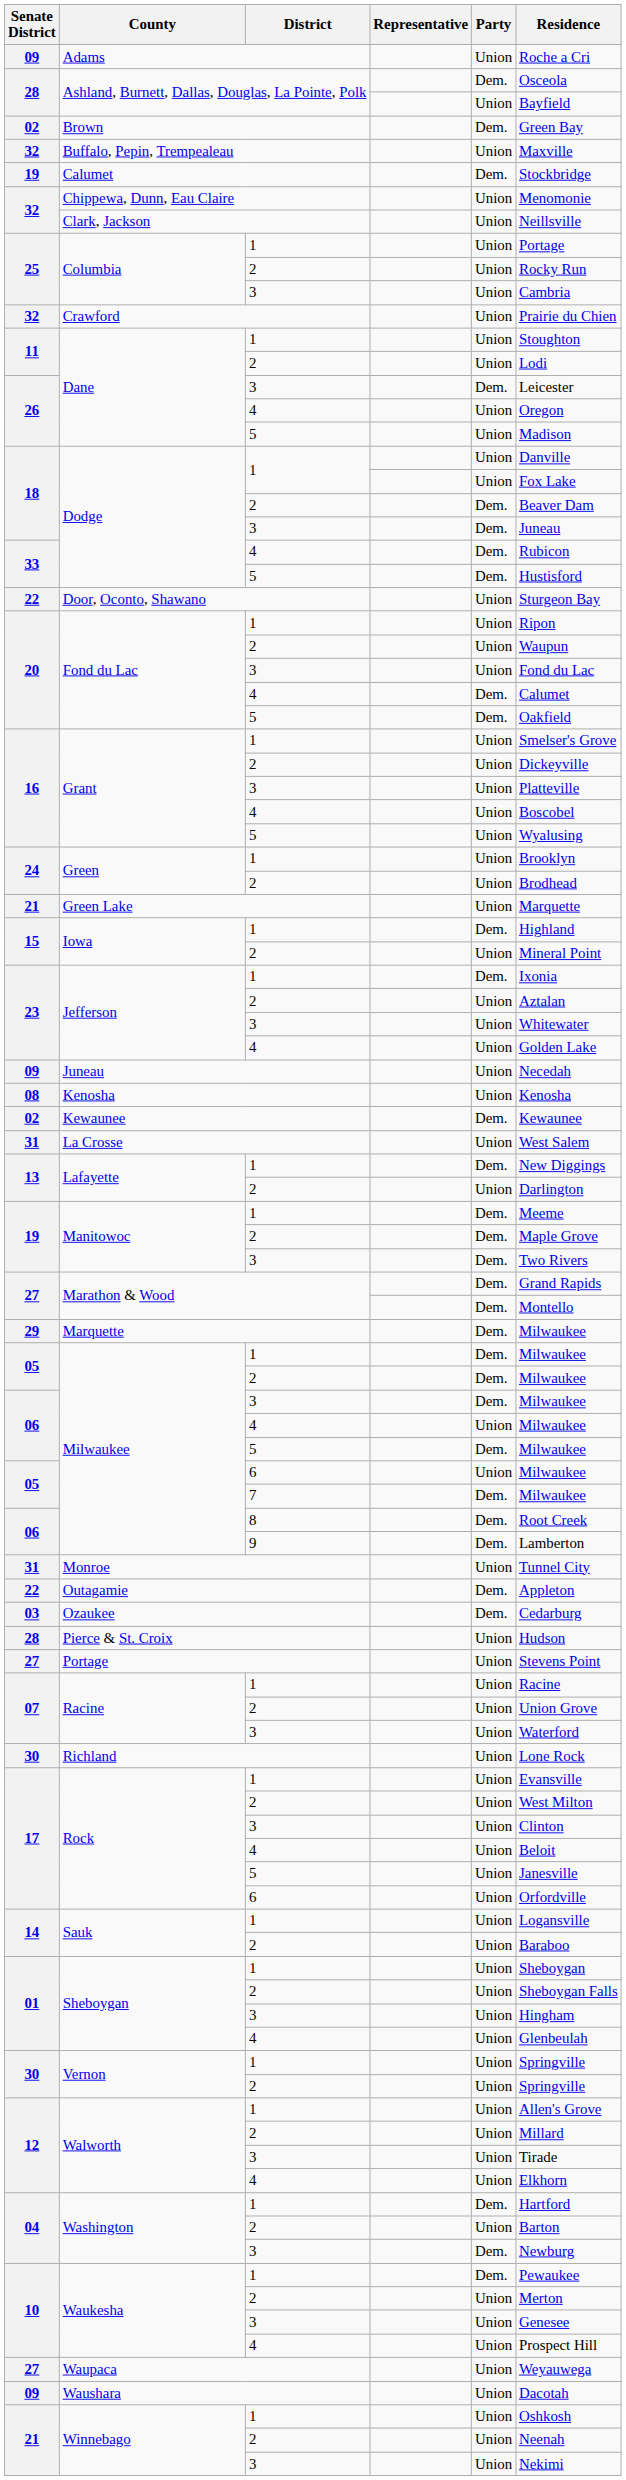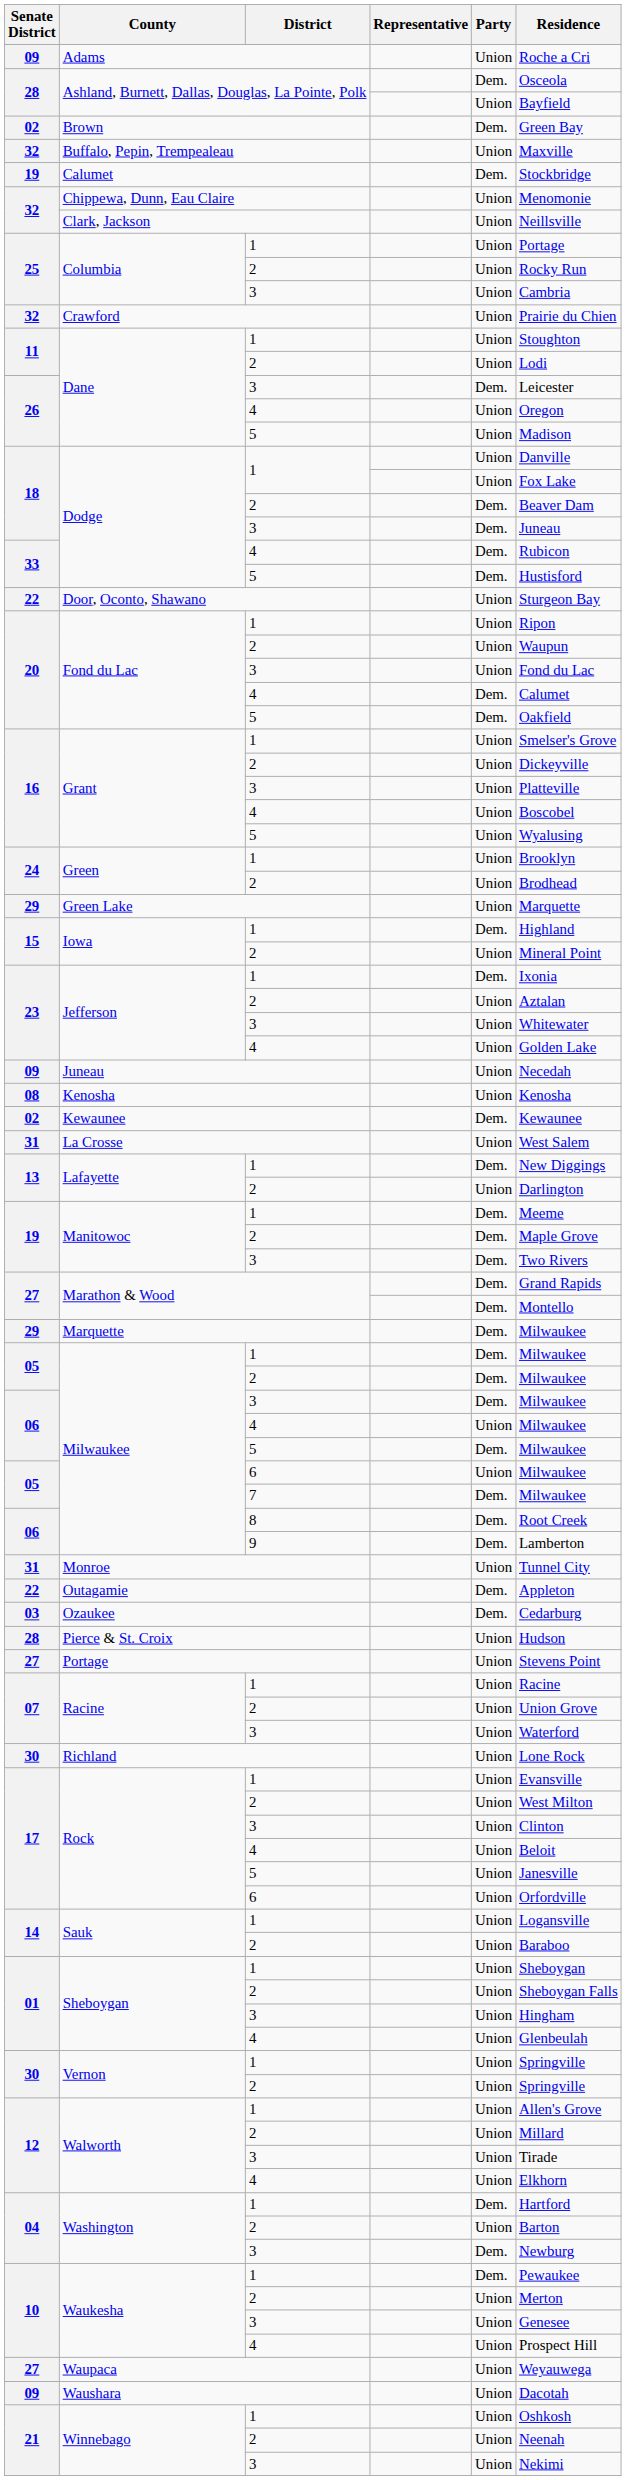 <table class="wikitable sortable">
 <tr>
 <th>Senate<br>District</th>
 <th>County</th>
 <th>District</th>
 <th>Representative</th>
 <th>Party</th>
 <th>Residence</th>
 </tr>
 <tr>
 <th><a href='#'>09</a></th>
 <td text-align="left" colspan="2"><a href='#'>Adams</a></td>
 <td></td>
 <td>Union</td>
 <td><a href='#'>Roche a Cri</a></td>
 </tr>
 <tr>
 <th rowspan="2"><a href='#'>28</a></th>
 <td text-align="left" colspan="2" rowspan="2"><a href='#'>Ashland</a>, <a href='#'>Burnett</a>, <a href='#'>Dallas</a>, <a href='#'>Douglas</a>, <a href='#'>La Pointe</a>, <a href='#'>Polk</a></td>
 <td></td>
 <td>Dem.</td>
 <td><a href='#'>Osceola</a></td>
 </tr>
 <tr>
 <td></td>
 <td>Union</td>
 <td><a href='#'>Bayfield</a></td>
 </tr>
 <tr>
 <th><a href='#'>02</a></th>
 <td text-align="left" colspan="2"><a href='#'>Brown</a></td>
 <td></td>
 <td>Dem.</td>
 <td><a href='#'>Green Bay</a></td>
 </tr>
 <tr>
 <th><a href='#'>32</a></th>
 <td text-align="left" colspan="2"><a href='#'>Buffalo</a>, <a href='#'>Pepin</a>, <a href='#'>Trempealeau</a></td>
 <td></td>
 <td>Union</td>
 <td><a href='#'>Maxville</a></td>
 </tr>
 <tr>
 <th><a href='#'>19</a></th>
 <td text-align="left" colspan="2"><a href='#'>Calumet</a></td>
 <td></td>
 <td>Dem.</td>
 <td><a href='#'>Stockbridge</a></td>
 </tr>
 <tr>
 <th rowspan="2"><a href='#'>32</a></th>
 <td text-align="left" colspan="2"><a href='#'>Chippewa</a>, <a href='#'>Dunn</a>, <a href='#'>Eau Claire</a></td>
 <td></td>
 <td>Union</td>
 <td><a href='#'>Menomonie</a></td>
 </tr>
 <tr>
 <td text-align="left" colspan="2"><a href='#'>Clark</a>, <a href='#'>Jackson</a></td>
 <td></td>
 <td>Union</td>
 <td><a href='#'>Neillsville</a></td>
 </tr>
 <tr>
 <th rowspan="3"><a href='#'>25</a></th>
 <td text-align="left" rowspan="3"><a href='#'>Columbia</a></td>
 <td>1</td>
 <td></td>
 <td>Union</td>
 <td><a href='#'>Portage</a></td>
 </tr>
 <tr>
 <td>2</td>
 <td></td>
 <td>Union</td>
 <td><a href='#'>Rocky Run</a></td>
 </tr>
 <tr>
 <td>3</td>
 <td></td>
 <td>Union</td>
 <td><a href='#'>Cambria</a></td>
 </tr>
 <tr>
 <th><a href='#'>32</a></th>
 <td text-align="left" colspan="2"><a href='#'>Crawford</a></td>
 <td></td>
 <td>Union</td>
 <td><a href='#'>Prairie du Chien</a></td>
 </tr>
 <tr>
 <th rowspan="2"><a href='#'>11</a></th>
 <td text-align="left" rowspan="5"><a href='#'>Dane</a></td>
 <td>1</td>
 <td></td>
 <td>Union</td>
 <td><a href='#'>Stoughton</a></td>
 </tr>
 <tr>
 <td>2</td>
 <td></td>
 <td>Union</td>
 <td><a href='#'>Lodi</a></td>
 </tr>
 <tr>
 <th rowspan="3"><a href='#'>26</a></th>
 <td>3</td>
 <td></td>
 <td>Dem.</td>
 <td>Leicester</td>
 </tr>
 <tr>
 <td>4</td>
 <td></td>
 <td>Union</td>
 <td><a href='#'>Oregon</a></td>
 </tr>
 <tr>
 <td>5</td>
 <td></td>
 <td>Union</td>
 <td><a href='#'>Madison</a></td>
 </tr>
 <tr>
 <th rowspan="4"><a href='#'>18</a></th>
 <td text-align="left" rowspan="6"><a href='#'>Dodge</a></td>
 <td rowspan="2">1</td>
 <td></td>
 <td>Union</td>
 <td><a href='#'>Danville</a></td>
 </tr>
 <tr>
 <td> </td>
 <td>Union</td>
 <td><a href='#'>Fox Lake</a></td>
 </tr>
 <tr>
 <td>2</td>
 <td></td>
 <td>Dem.</td>
 <td><a href='#'>Beaver Dam</a></td>
 </tr>
 <tr>
 <td>3</td>
 <td></td>
 <td>Dem.</td>
 <td><a href='#'>Juneau</a></td>
 </tr>
 <tr>
 <th rowspan="2"><a href='#'>33</a></th>
 <td>4</td>
 <td></td>
 <td>Dem.</td>
 <td><a href='#'>Rubicon</a></td>
 </tr>
 <tr>
 <td>5</td>
 <td></td>
 <td>Dem.</td>
 <td><a href='#'>Hustisford</a></td>
 </tr>
 <tr>
 <th><a href='#'>22</a></th>
 <td text-align="left" colspan="2"><a href='#'>Door</a>, <a href='#'>Oconto</a>, <a href='#'>Shawano</a></td>
 <td></td>
 <td>Union</td>
 <td><a href='#'>Sturgeon Bay</a></td>
 </tr>
 <tr>
 <th rowspan="5"><a href='#'>20</a></th>
 <td text-align="left" rowspan="5"><a href='#'>Fond du Lac</a></td>
 <td>1</td>
 <td></td>
 <td>Union</td>
 <td><a href='#'>Ripon</a></td>
 </tr>
 <tr>
 <td>2</td>
 <td></td>
 <td>Union</td>
 <td><a href='#'>Waupun</a></td>
 </tr>
 <tr>
 <td>3</td>
 <td></td>
 <td>Union</td>
 <td><a href='#'>Fond du Lac</a></td>
 </tr>
 <tr>
 <td>4</td>
 <td></td>
 <td>Dem.</td>
 <td><a href='#'>Calumet</a></td>
 </tr>
 <tr>
 <td>5</td>
 <td></td>
 <td>Dem.</td>
 <td><a href='#'>Oakfield</a></td>
 </tr>
 <tr>
 <th rowspan="5"><a href='#'>16</a></th>
 <td text-align="left" rowspan="5"><a href='#'>Grant</a></td>
 <td>1</td>
 <td></td>
 <td>Union</td>
 <td><a href='#'>Smelser's Grove</a></td>
 </tr>
 <tr>
 <td>2</td>
 <td></td>
 <td>Union</td>
 <td><a href='#'>Dickeyville</a></td>
 </tr>
 <tr>
 <td>3</td>
 <td></td>
 <td>Union</td>
 <td><a href='#'>Platteville</a></td>
 </tr>
 <tr>
 <td>4</td>
 <td></td>
 <td>Union</td>
 <td><a href='#'>Boscobel</a></td>
 </tr>
 <tr>
 <td>5</td>
 <td></td>
 <td>Union</td>
 <td><a href='#'>Wyalusing</a></td>
 </tr>
 <tr>
 <th rowspan="2"><a href='#'>24</a></th>
 <td text-align="left" rowspan="2"><a href='#'>Green</a></td>
 <td>1</td>
 <td></td>
 <td>Union</td>
 <td><a href='#'>Brooklyn</a></td>
 </tr>
 <tr>
 <td>2</td>
 <td></td>
 <td>Union</td>
 <td><a href='#'>Brodhead</a></td>
 </tr>
 <tr>
-<th><a href='#'>21</a></th>
+<th><a href='#'>29</a></th>
 <td text-align="left" colspan="2"><a href='#'>Green Lake</a></td>
 <td></td>
 <td>Union</td>
 <td><a href='#'>Marquette</a></td>
 </tr>
 <tr>
 <th rowspan="2"><a href='#'>15</a></th>
 <td text-align="left" rowspan="2"><a href='#'>Iowa</a></td>
 <td>1</td>
 <td></td>
 <td>Dem.</td>
 <td><a href='#'>Highland</a></td>
 </tr>
 <tr>
 <td>2</td>
 <td></td>
 <td>Union</td>
 <td><a href='#'>Mineral Point</a></td>
 </tr>
 <tr>
 <th rowspan="4"><a href='#'>23</a></th>
 <td text-align="left" rowspan="4"><a href='#'>Jefferson</a></td>
 <td>1</td>
 <td></td>
 <td>Dem.</td>
 <td><a href='#'>Ixonia</a></td>
 </tr>
 <tr>
 <td>2</td>
 <td></td>
 <td>Union</td>
 <td><a href='#'>Aztalan</a></td>
 </tr>
 <tr>
 <td>3</td>
 <td></td>
 <td>Union</td>
 <td><a href='#'>Whitewater</a></td>
 </tr>
 <tr>
 <td>4</td>
 <td></td>
 <td>Union</td>
 <td><a href='#'>Golden Lake</a></td>
 </tr>
 <tr>
 <th><a href='#'>09</a></th>
 <td text-align="left" colspan="2"><a href='#'>Juneau</a></td>
 <td></td>
 <td>Union</td>
 <td><a href='#'>Necedah</a></td>
 </tr>
 <tr>
 <th><a href='#'>08</a></th>
 <td text-align="left"  colspan="2"><a href='#'>Kenosha</a></td>
 <td></td>
 <td>Union</td>
 <td><a href='#'>Kenosha</a></td>
 </tr>
 <tr>
 <th><a href='#'>02</a></th>
 <td text-align="left"  colspan="2"><a href='#'>Kewaunee</a></td>
 <td></td>
 <td>Dem.</td>
 <td><a href='#'>Kewaunee</a></td>
 </tr>
 <tr>
 <th><a href='#'>31</a></th>
 <td text-align="left" colspan="2"><a href='#'>La Crosse</a></td>
 <td></td>
 <td>Union</td>
 <td><a href='#'>West Salem</a></td>
 </tr>
 <tr>
 <th rowspan="2"><a href='#'>13</a></th>
 <td text-align="left" rowspan="2"><a href='#'>Lafayette</a></td>
 <td>1</td>
 <td></td>
 <td>Dem.</td>
 <td><a href='#'>New Diggings</a></td>
 </tr>
 <tr>
 <td>2</td>
 <td></td>
 <td>Union</td>
 <td><a href='#'>Darlington</a></td>
 </tr>
 <tr>
 <th rowspan="3"><a href='#'>19</a></th>
 <td text-align="left" rowspan="3"><a href='#'>Manitowoc</a></td>
 <td>1</td>
 <td></td>
 <td>Dem.</td>
 <td><a href='#'>Meeme</a></td>
 </tr>
 <tr>
 <td>2</td>
 <td></td>
 <td>Dem.</td>
 <td><a href='#'>Maple Grove</a></td>
 </tr>
 <tr>
 <td>3</td>
 <td></td>
 <td>Dem.</td>
 <td><a href='#'>Two Rivers</a></td>
 </tr>
 <tr>
 <th rowspan="2"><a href='#'>27</a></th>
 <td text-align="left" colspan="2" rowspan="2"><a href='#'>Marathon</a> & <a href='#'>Wood</a></td>
 <td></td>
 <td>Dem.</td>
 <td><a href='#'>Grand Rapids</a></td>
 </tr>
 <tr>
 <td></td>
 <td>Dem.</td>
 <td><a href='#'>Montello</a></td>
 </tr>
 <tr>
 <th><a href='#'>29</a></th>
 <td text-align="left" colspan="2"><a href='#'>Marquette</a></td>
 <td></td>
 <td>Dem.</td>
 <td><a href='#'>Milwaukee</a></td>
 </tr>
 <tr>
 <th rowspan="2"><a href='#'>05</a></th>
 <td text-align="left" rowspan="9"><a href='#'>Milwaukee</a></td>
 <td>1</td>
 <td></td>
 <td>Dem.</td>
 <td><a href='#'>Milwaukee</a></td>
 </tr>
 <tr>
 <td>2</td>
 <td></td>
 <td>Dem.</td>
 <td><a href='#'>Milwaukee</a></td>
 </tr>
 <tr>
 <th rowspan="3"><a href='#'>06</a></th>
 <td>3</td>
 <td></td>
 <td>Dem.</td>
 <td><a href='#'>Milwaukee</a></td>
 </tr>
 <tr>
 <td>4</td>
 <td></td>
 <td>Union</td>
 <td><a href='#'>Milwaukee</a></td>
 </tr>
 <tr>
 <td>5</td>
 <td></td>
 <td>Dem.</td>
 <td><a href='#'>Milwaukee</a></td>
 </tr>
 <tr>
 <th rowspan="2"><a href='#'>05</a></th>
 <td>6</td>
 <td></td>
 <td>Union</td>
 <td><a href='#'>Milwaukee</a></td>
 </tr>
 <tr>
 <td>7</td>
 <td></td>
 <td>Dem.</td>
 <td><a href='#'>Milwaukee</a></td>
 </tr>
 <tr>
 <th rowspan="2"><a href='#'>06</a></th>
 <td>8</td>
 <td></td>
 <td>Dem.</td>
 <td><a href='#'>Root Creek</a></td>
 </tr>
 <tr>
 <td>9</td>
 <td></td>
 <td>Dem.</td>
 <td>Lamberton</td>
 </tr>
 <tr>
 <th><a href='#'>31</a></th>
 <td text-align="left" colspan="2"><a href='#'>Monroe</a></td>
 <td></td>
 <td>Union</td>
 <td><a href='#'>Tunnel City</a></td>
 </tr>
 <tr>
 <th><a href='#'>22</a></th>
 <td text-align="left" colspan="2"><a href='#'>Outagamie</a></td>
 <td></td>
 <td>Dem.</td>
 <td><a href='#'>Appleton</a></td>
 </tr>
 <tr>
 <th><a href='#'>03</a></th>
 <td text-align="left" colspan="2"><a href='#'>Ozaukee</a></td>
 <td></td>
 <td>Dem.</td>
 <td><a href='#'>Cedarburg</a></td>
 </tr>
 <tr>
 <th><a href='#'>28</a></th>
 <td text-align="left" colspan="2"><a href='#'>Pierce</a> & <a href='#'>St. Croix</a></td>
 <td></td>
 <td>Union</td>
 <td><a href='#'>Hudson</a></td>
 </tr>
 <tr>
 <th><a href='#'>27</a></th>
 <td text-align="left" colspan="2"><a href='#'>Portage</a></td>
 <td></td>
 <td>Union</td>
 <td><a href='#'>Stevens Point</a></td>
 </tr>
 <tr>
 <th rowspan="3"><a href='#'>07</a></th>
 <td text-align="left" rowspan="3"><a href='#'>Racine</a></td>
 <td>1</td>
 <td></td>
 <td>Union</td>
 <td><a href='#'>Racine</a></td>
 </tr>
 <tr>
 <td>2</td>
 <td></td>
 <td>Union</td>
 <td><a href='#'>Union Grove</a></td>
 </tr>
 <tr>
 <td>3</td>
 <td></td>
 <td>Union</td>
 <td><a href='#'>Waterford</a></td>
 </tr>
 <tr>
 <th><a href='#'>30</a></th>
 <td text-align="left" colspan="2"><a href='#'>Richland</a></td>
 <td></td>
 <td>Union</td>
 <td><a href='#'>Lone Rock</a></td>
 </tr>
 <tr>
 <th rowspan="6"><a href='#'>17</a></th>
 <td text-align="left" rowspan="6"><a href='#'>Rock</a></td>
 <td>1</td>
 <td></td>
 <td>Union</td>
 <td><a href='#'>Evansville</a></td>
 </tr>
 <tr>
 <td>2</td>
 <td></td>
 <td>Union</td>
 <td><a href='#'>West Milton</a></td>
 </tr>
 <tr>
 <td>3</td>
 <td></td>
 <td>Union</td>
 <td><a href='#'>Clinton</a></td>
 </tr>
 <tr>
 <td>4</td>
 <td></td>
 <td>Union</td>
 <td><a href='#'>Beloit</a></td>
 </tr>
 <tr>
 <td>5</td>
 <td></td>
 <td>Union</td>
 <td><a href='#'>Janesville</a></td>
 </tr>
 <tr>
 <td>6</td>
 <td></td>
 <td>Union</td>
 <td><a href='#'>Orfordville</a></td>
 </tr>
 <tr>
 <th rowspan="2"><a href='#'>14</a></th>
 <td text-align="left" rowspan="2"><a href='#'>Sauk</a></td>
 <td>1</td>
 <td></td>
 <td>Union</td>
 <td><a href='#'>Logansville</a></td>
 </tr>
 <tr>
 <td>2</td>
 <td></td>
 <td>Union</td>
 <td><a href='#'>Baraboo</a></td>
 </tr>
 <tr>
 <th rowspan="4"><a href='#'>01</a></th>
 <td text-align="left" rowspan="4"><a href='#'>Sheboygan</a></td>
 <td>1</td>
 <td></td>
 <td>Union</td>
 <td><a href='#'>Sheboygan</a></td>
 </tr>
 <tr>
 <td>2</td>
 <td></td>
 <td>Union</td>
 <td><a href='#'>Sheboygan Falls</a></td>
 </tr>
 <tr>
 <td>3</td>
 <td></td>
 <td>Union</td>
 <td><a href='#'>Hingham</a></td>
 </tr>
 <tr>
 <td>4</td>
 <td></td>
 <td>Union</td>
 <td><a href='#'>Glenbeulah</a></td>
 </tr>
 <tr>
 <th rowspan="2"><a href='#'>30</a></th>
 <td text-align="left" rowspan="2"><a href='#'>Vernon</a></td>
 <td>1</td>
 <td></td>
 <td>Union</td>
 <td><a href='#'>Springville</a></td>
 </tr>
 <tr>
 <td>2</td>
 <td></td>
 <td>Union</td>
 <td><a href='#'>Springville</a></td>
 </tr>
 <tr>
 <th rowspan="4"><a href='#'>12</a></th>
 <td text-align="left" rowspan="4"><a href='#'>Walworth</a></td>
 <td>1</td>
 <td></td>
 <td>Union</td>
 <td><a href='#'>Allen's Grove</a></td>
 </tr>
 <tr>
 <td>2</td>
 <td></td>
 <td>Union</td>
 <td><a href='#'>Millard</a></td>
 </tr>
 <tr>
 <td>3</td>
 <td></td>
 <td>Union</td>
 <td>Tirade</td>
 </tr>
 <tr>
 <td>4</td>
 <td></td>
 <td>Union</td>
 <td><a href='#'>Elkhorn</a></td>
 </tr>
 <tr>
 <th rowspan="3"><a href='#'>04</a></th>
 <td text-align="left" rowspan="3"><a href='#'>Washington</a></td>
 <td>1</td>
 <td></td>
 <td>Dem.</td>
 <td><a href='#'>Hartford</a></td>
 </tr>
 <tr>
 <td>2</td>
 <td></td>
 <td>Union</td>
 <td><a href='#'>Barton</a></td>
 </tr>
 <tr>
 <td>3</td>
 <td></td>
 <td>Dem.</td>
 <td><a href='#'>Newburg</a></td>
 </tr>
 <tr>
 <th rowspan="4"><a href='#'>10</a></th>
 <td text-align="left" rowspan="4"><a href='#'>Waukesha</a></td>
 <td>1</td>
 <td></td>
 <td>Dem.</td>
 <td><a href='#'>Pewaukee</a></td>
 </tr>
 <tr>
 <td>2</td>
 <td></td>
 <td>Union</td>
 <td><a href='#'>Merton</a></td>
 </tr>
 <tr>
 <td>3</td>
 <td></td>
 <td>Union</td>
 <td><a href='#'>Genesee</a></td>
 </tr>
 <tr>
 <td>4</td>
 <td></td>
 <td>Union</td>
 <td>Prospect Hill</td>
 </tr>
 <tr>
 <th><a href='#'>27</a></th>
 <td text-align="left" colspan="2"><a href='#'>Waupaca</a></td>
 <td></td>
 <td>Union</td>
 <td><a href='#'>Weyauwega</a></td>
 </tr>
 <tr>
 <th><a href='#'>09</a></th>
 <td text-align="left" colspan="2"><a href='#'>Waushara</a></td>
 <td></td>
 <td>Union</td>
 <td><a href='#'>Dacotah</a></td>
 </tr>
 <tr>
 <th rowspan="3"><a href='#'>21</a></th>
 <td text-align="left" rowspan="3"><a href='#'>Winnebago</a></td>
 <td>1</td>
 <td></td>
 <td>Union</td>
 <td><a href='#'>Oshkosh</a></td>
 </tr>
 <tr>
 <td>2</td>
 <td></td>
 <td>Union</td>
 <td><a href='#'>Neenah</a></td>
 </tr>
 <tr>
 <td>3</td>
 <td></td>
 <td>Union</td>
 <td><a href='#'>Nekimi</a></td>
 </tr>
 </table>
